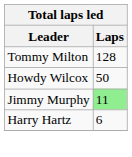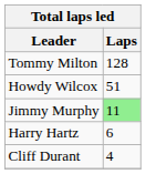 <table class="wikitable">
 <tr>
 <th colspan=2>Total laps led</th>
 </tr>
 <tr>
 <th>Leader</th>
 <th>Laps</th>
 </tr>
 <tr>
 <td>Tommy Milton</td>
 <td>128</td>
 </tr>
 <tr>
 <td>Howdy Wilcox</td>
-<td>50</td>
+<td>51</td>
 </tr>
 <tr>
 <td>Jimmy Murphy</td>
 <td style="background: lightgreen;">11</td>
 </tr>
 <tr>
 <td>Harry Hartz</td>
 <td>6</td>
 </tr>
 <tr>
+<td>Cliff Durant</td>
+<td>4</td>
+</tr>
+<tr>
 </tr>
 </table>
